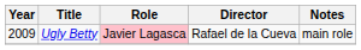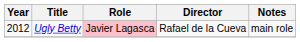 <table class="wikitable plainrowheaders sortable">
 <tr>
 <th scope="col">Year</th>
 <th scope="col">Title</th>
 <th scope="col">Role</th>
 <th scope="col">Director</th>
 <th class="unsortable">Notes</th>
 </tr>
 <tr>
-<td>2009</td>
+<td>2012</td>
 <td><em><a href='#'>Ugly Betty</a></em></td>
 <td style="background: pink;">Javier Lagasca</td>
 <td>Rafael de la Cueva</td>
 <td>main role</td>
 </tr>
 <tr>
 </tr>
 </table>
